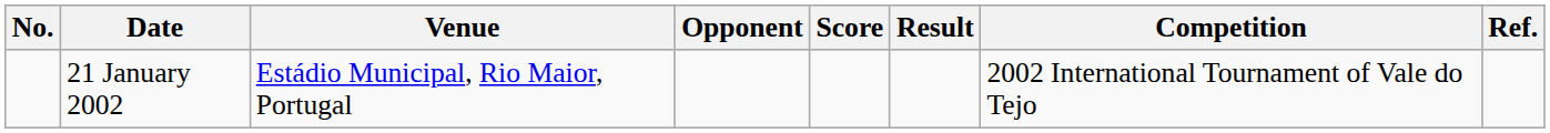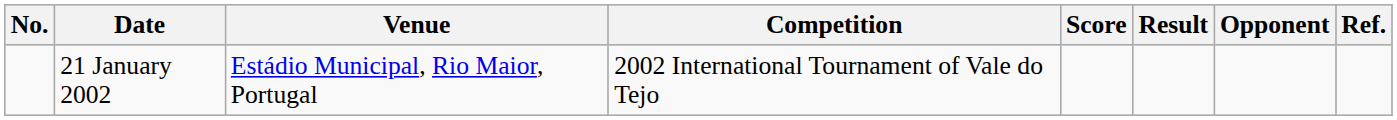 <table class="wikitable">
 <tr>
 <th>No.</th>
 <th>Date</th>
 <th>Venue</th>
-<th>Opponent</th>
+<th>Competition</th>
 <th>Score</th>
 <th>Result</th>
-<th>Competition</th>
+<th>Opponent</th>
 <th>Ref.</th>
 </tr>
 <tr>
 <td></td>
 <td>21 January 2002</td>
 <td><a href='#'>Estádio Municipal</a>, <a href='#'>Rio Maior</a>, Portugal</td>
+<td>2002 International Tournament of Vale do Tejo</td>
 <td></td>
 <td></td>
 <td></td>
-<td>2002 International Tournament of Vale do Tejo</td>
 <td></td>
 </tr>
 </table>
